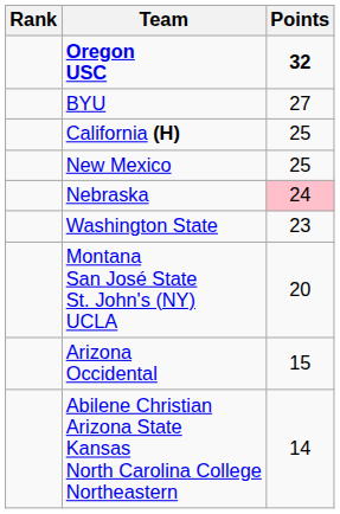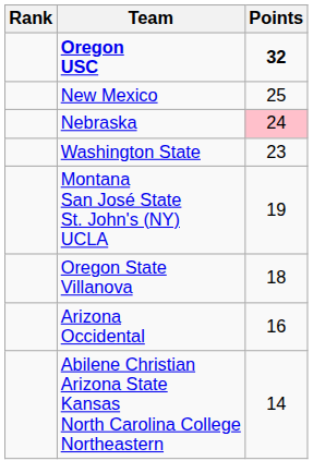 <table class="wikitable sortable" style="text-align:center">
 <tr>
 <th>Rank</th>
 <th>Team</th>
 <th>Points</th>
 </tr>
 <tr>
 <td></td>
 <td align="left"><strong><a href='#'>Oregon</a></strong><br><strong><a href='#'>USC</a></strong></td>
 <td><strong>32</strong></td>
-</tr>
-<tr>
-<td></td>
-<td align="left"><a href='#'>BYU</a></td>
-<td>27</td>
-</tr>
-<tr>
-<td></td>
-<td align="left"><a href='#'>California</a> <strong>(H)</strong></td>
-<td>25</td>
 </tr>
 <tr>
 <td></td>
 <td align="left"><a href='#'>New Mexico</a></td>
 <td>25</td>
 </tr>
 <tr>
 <td></td>
 <td align="left"><a href='#'>Nebraska</a></td>
 <td style="background: pink;">24</td>
 </tr>
 <tr>
 <td></td>
 <td align="left"><a href='#'>Washington State</a></td>
 <td>23</td>
 </tr>
 <tr>
 <td></td>
 <td align="left"><a href='#'>Montana</a><br><a href='#'>San José State</a><br><a href='#'>St. John's (NY)</a><br><a href='#'>UCLA</a></td>
-<td>20</td>
+<td>19</td>
+</tr>
+<tr>
+<td></td>
+<td align="left"><a href='#'>Oregon State</a><br><a href='#'>Villanova</a></td>
+<td>18</td>
 </tr>
 <tr>
 <td></td>
 <td align="left"><a href='#'>Arizona</a><br><a href='#'>Occidental</a></td>
-<td>15</td>
+<td>16</td>
 </tr>
 <tr>
 <td></td>
 <td align="left"><a href='#'>Abilene Christian</a><br><a href='#'>Arizona State</a><br><a href='#'>Kansas</a><br><a href='#'>North Carolina College</a><br><a href='#'>Northeastern</a></td>
 <td>14</td>
 </tr>
 </table>
